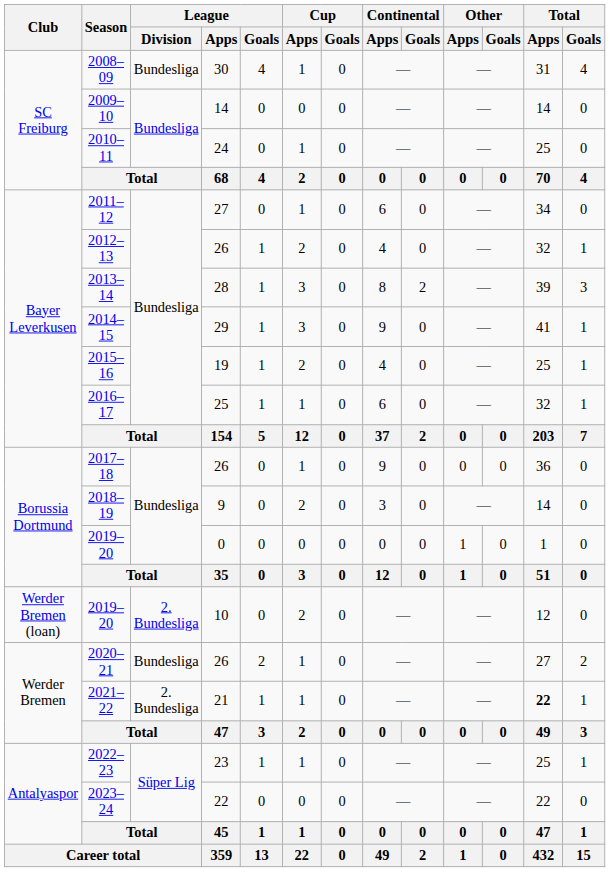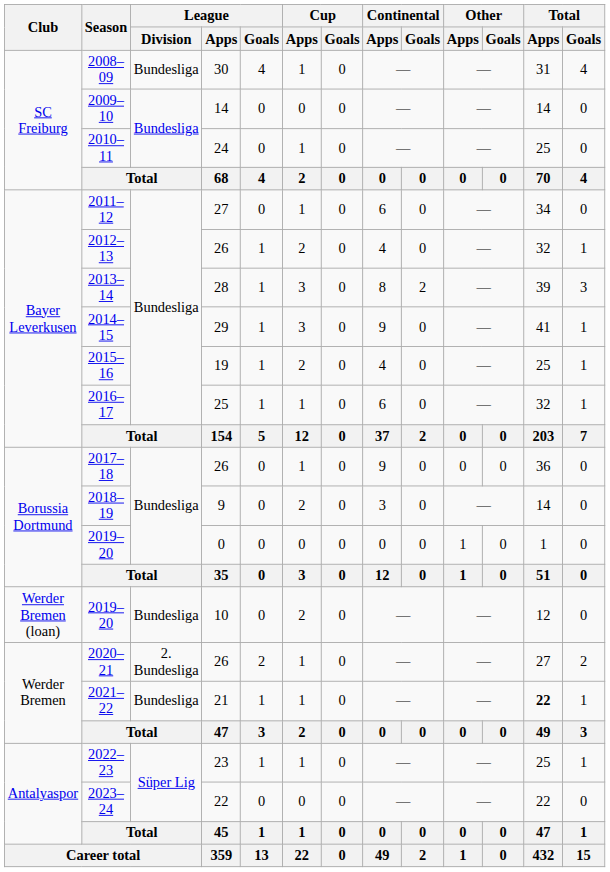 <table class="wikitable" style="text-align:center">
 <tr>
 <th rowspan="2">Club</th>
 <th rowspan="2">Season</th>
 <th colspan="3">League</th>
 <th colspan="2">Cup</th>
 <th colspan="2">Continental</th>
 <th colspan="2">Other</th>
 <th colspan="2">Total</th>
 </tr>
 <tr>
 <th>Division</th>
 <th>Apps</th>
 <th>Goals</th>
 <th>Apps</th>
 <th>Goals</th>
 <th>Apps</th>
 <th>Goals</th>
 <th>Apps</th>
 <th>Goals</th>
 <th>Apps</th>
 <th>Goals</th>
 </tr>
 <tr>
 <td rowspan="4"><a href='#'>SC Freiburg</a></td>
 <td><a href='#'>2008–09</a></td>
 <td>Bundesliga</td>
 <td>30</td>
 <td>4</td>
 <td>1</td>
 <td>0</td>
 <td colspan="2">—</td>
 <td colspan="2">—</td>
 <td>31</td>
 <td>4</td>
 </tr>
 <tr>
 <td><a href='#'>2009–10</a></td>
 <td rowspan="2"><a href='#'>Bundesliga</a></td>
 <td>14</td>
 <td>0</td>
 <td>0</td>
 <td>0</td>
 <td colspan="2">—</td>
 <td colspan="2">—</td>
 <td>14</td>
 <td>0</td>
 </tr>
 <tr>
 <td><a href='#'>2010–11</a></td>
 <td>24</td>
 <td>0</td>
 <td>1</td>
 <td>0</td>
 <td colspan="2">—</td>
 <td colspan="2">—</td>
 <td>25</td>
 <td>0</td>
 </tr>
 <tr>
 <th colspan="2">Total</th>
 <th>68</th>
 <th>4</th>
 <th>2</th>
 <th>0</th>
 <th>0</th>
 <th>0</th>
 <th>0</th>
 <th>0</th>
 <th>70</th>
 <th>4</th>
 </tr>
 <tr>
 <td rowspan="7"><a href='#'>Bayer Leverkusen</a></td>
 <td><a href='#'>2011–12</a></td>
 <td rowspan="6">Bundesliga</td>
 <td>27</td>
 <td>0</td>
 <td>1</td>
 <td>0</td>
 <td>6</td>
 <td>0</td>
 <td colspan="2">—</td>
 <td>34</td>
 <td>0</td>
 </tr>
 <tr>
 <td><a href='#'>2012–13</a></td>
 <td>26</td>
 <td>1</td>
 <td>2</td>
 <td>0</td>
 <td>4</td>
 <td>0</td>
 <td colspan="2">—</td>
 <td>32</td>
 <td>1</td>
 </tr>
 <tr>
 <td><a href='#'>2013–14</a></td>
 <td>28</td>
 <td>1</td>
 <td>3</td>
 <td>0</td>
 <td>8</td>
 <td>2</td>
 <td colspan="2">—</td>
 <td>39</td>
 <td>3</td>
 </tr>
 <tr>
 <td><a href='#'>2014–15</a></td>
 <td>29</td>
 <td>1</td>
 <td>3</td>
 <td>0</td>
 <td>9</td>
 <td>0</td>
 <td colspan="2">—</td>
 <td>41</td>
 <td>1</td>
 </tr>
 <tr>
 <td><a href='#'>2015–16</a></td>
 <td>19</td>
 <td>1</td>
 <td>2</td>
 <td>0</td>
 <td>4</td>
 <td>0</td>
 <td colspan="2">—</td>
 <td>25</td>
 <td>1</td>
 </tr>
 <tr>
 <td><a href='#'>2016–17</a></td>
 <td>25</td>
 <td>1</td>
 <td>1</td>
 <td>0</td>
 <td>6</td>
 <td>0</td>
 <td colspan="2">—</td>
 <td>32</td>
 <td>1</td>
 </tr>
 <tr>
 <th colspan="2">Total</th>
 <th>154</th>
 <th>5</th>
 <th>12</th>
 <th>0</th>
 <th>37</th>
 <th>2</th>
 <th>0</th>
 <th>0</th>
 <th>203</th>
 <th>7</th>
 </tr>
 <tr>
 <td rowspan="4"><a href='#'>Borussia Dortmund</a></td>
 <td><a href='#'>2017–18</a></td>
 <td rowspan="3">Bundesliga</td>
 <td>26</td>
 <td>0</td>
 <td>1</td>
 <td>0</td>
 <td>9</td>
 <td>0</td>
 <td>0</td>
 <td>0</td>
 <td>36</td>
 <td>0</td>
 </tr>
 <tr>
 <td><a href='#'>2018–19</a></td>
 <td>9</td>
 <td>0</td>
 <td>2</td>
 <td>0</td>
 <td>3</td>
 <td>0</td>
 <td colspan="2">—</td>
 <td>14</td>
 <td>0</td>
 </tr>
 <tr>
 <td><a href='#'>2019–20</a></td>
 <td>0</td>
 <td>0</td>
 <td>0</td>
 <td>0</td>
 <td>0</td>
 <td>0</td>
 <td>1</td>
 <td>0</td>
 <td>1</td>
 <td>0</td>
 </tr>
 <tr>
 <th colspan="2">Total</th>
 <th>35</th>
 <th>0</th>
 <th>3</th>
 <th>0</th>
 <th>12</th>
 <th>0</th>
 <th>1</th>
 <th>0</th>
 <th>51</th>
 <th>0</th>
 </tr>
 <tr>
 <td><a href='#'>Werder Bremen</a> (loan)</td>
 <td><a href='#'>2019–20</a></td>
-<td><a href='#'>2. Bundesliga</a></td>
+<td>Bundesliga</td>
 <td>10</td>
 <td>0</td>
 <td>2</td>
 <td>0</td>
 <td colspan="2">—</td>
 <td colspan="2">—</td>
 <td>12</td>
 <td>0</td>
 </tr>
 <tr>
 <td rowspan="3">Werder Bremen</td>
 <td><a href='#'>2020–21</a></td>
-<td>Bundesliga</td>
+<td>2. Bundesliga</td>
 <td>26</td>
 <td>2</td>
 <td>1</td>
 <td>0</td>
 <td colspan="2">—</td>
 <td colspan="2">—</td>
 <td>27</td>
 <td>2</td>
 </tr>
 <tr>
 <td><a href='#'>2021–22</a></td>
-<td>2. Bundesliga</td>
+<td>Bundesliga</td>
 <td>21</td>
 <td>1</td>
 <td>1</td>
 <td>0</td>
 <td colspan="2">—</td>
 <td colspan="2">—</td>
 <td><strong>22</strong></td>
 <td>1</td>
 </tr>
 <tr>
 <th colspan="2">Total</th>
 <th>47</th>
 <th>3</th>
 <th>2</th>
 <th>0</th>
 <th>0</th>
 <th>0</th>
 <th>0</th>
 <th>0</th>
 <th>49</th>
 <th>3</th>
 </tr>
 <tr>
 <td rowspan="3"><a href='#'>Antalyaspor</a></td>
 <td><a href='#'>2022–23</a></td>
 <td rowspan="2"><a href='#'>Süper Lig</a></td>
 <td>23</td>
 <td>1</td>
 <td>1</td>
 <td>0</td>
 <td colspan="2">—</td>
 <td colspan="2">—</td>
 <td>25</td>
 <td>1</td>
 </tr>
 <tr>
 <td><a href='#'>2023–24</a></td>
 <td>22</td>
 <td>0</td>
 <td>0</td>
 <td>0</td>
 <td colspan="2">—</td>
 <td colspan="2">—</td>
 <td>22</td>
 <td>0</td>
 </tr>
 <tr>
 <th colspan="2">Total</th>
 <th>45</th>
 <th>1</th>
 <th>1</th>
 <th>0</th>
 <th>0</th>
 <th>0</th>
 <th>0</th>
 <th>0</th>
 <th>47</th>
 <th>1</th>
 </tr>
 <tr>
 <th colspan="3">Career total</th>
 <th>359</th>
 <th>13</th>
 <th>22</th>
 <th>0</th>
 <th>49</th>
 <th>2</th>
 <th>1</th>
 <th>0</th>
 <th>432</th>
 <th>15</th>
 </tr>
 </table>
